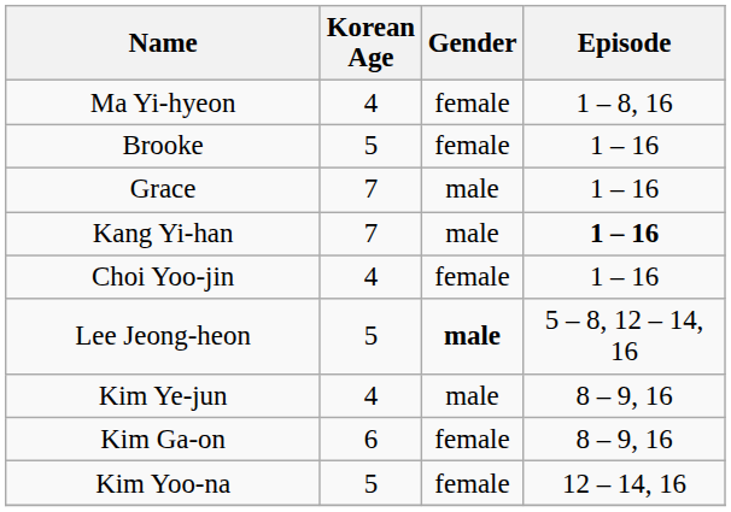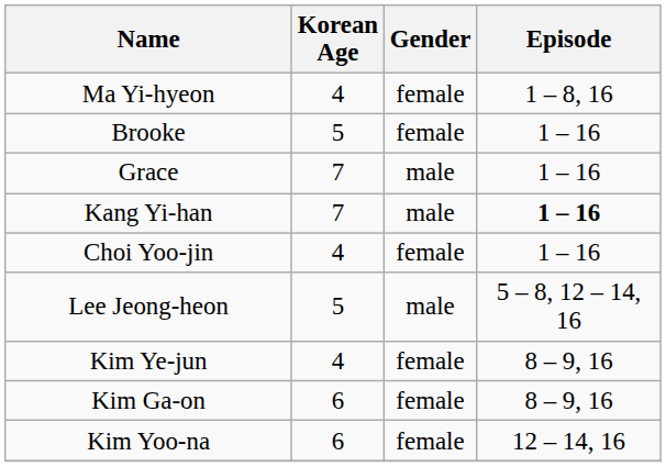 <table class=wikitable style=text-align:center>
 <tr>
 <th style=width:175px>Name</th>
 <th>Korean<br>Age</th>
 <th>Gender</th>
 <th style=width:110px>Episode</th>
 </tr>
 <tr>
 <td>Ma Yi-hyeon</td>
 <td>4</td>
 <td>female</td>
 <td>1 – 8, 16</td>
 </tr>
 <tr>
 <td>Brooke</td>
 <td>5</td>
 <td>female</td>
 <td>1 – 16</td>
 </tr>
 <tr>
 <td>Grace</td>
 <td>7</td>
 <td>male</td>
 <td>1 – 16</td>
 </tr>
 <tr>
 <td>Kang Yi-han</td>
 <td>7</td>
 <td>male</td>
 <td><strong>1 – 16</strong></td>
 </tr>
 <tr>
 <td>Choi Yoo-jin</td>
 <td>4</td>
 <td>female</td>
 <td>1 – 16</td>
 </tr>
 <tr>
 <td>Lee Jeong-heon</td>
 <td>5</td>
-<td><strong>male</strong></td>
+<td>male</td>
 <td>5 – 8, 12 – 14, 16</td>
 </tr>
 <tr>
 <td>Kim Ye-jun</td>
 <td>4</td>
-<td>male</td>
+<td>female</td>
 <td>8 – 9, 16</td>
 </tr>
 <tr>
 <td>Kim Ga-on</td>
 <td>6</td>
 <td>female</td>
 <td>8 – 9, 16</td>
 </tr>
 <tr>
 <td>Kim Yoo-na</td>
-<td>5</td>
+<td>6</td>
 <td>female</td>
 <td>12 – 14, 16</td>
 </tr>
 <tr>
 </tr>
 </table>
